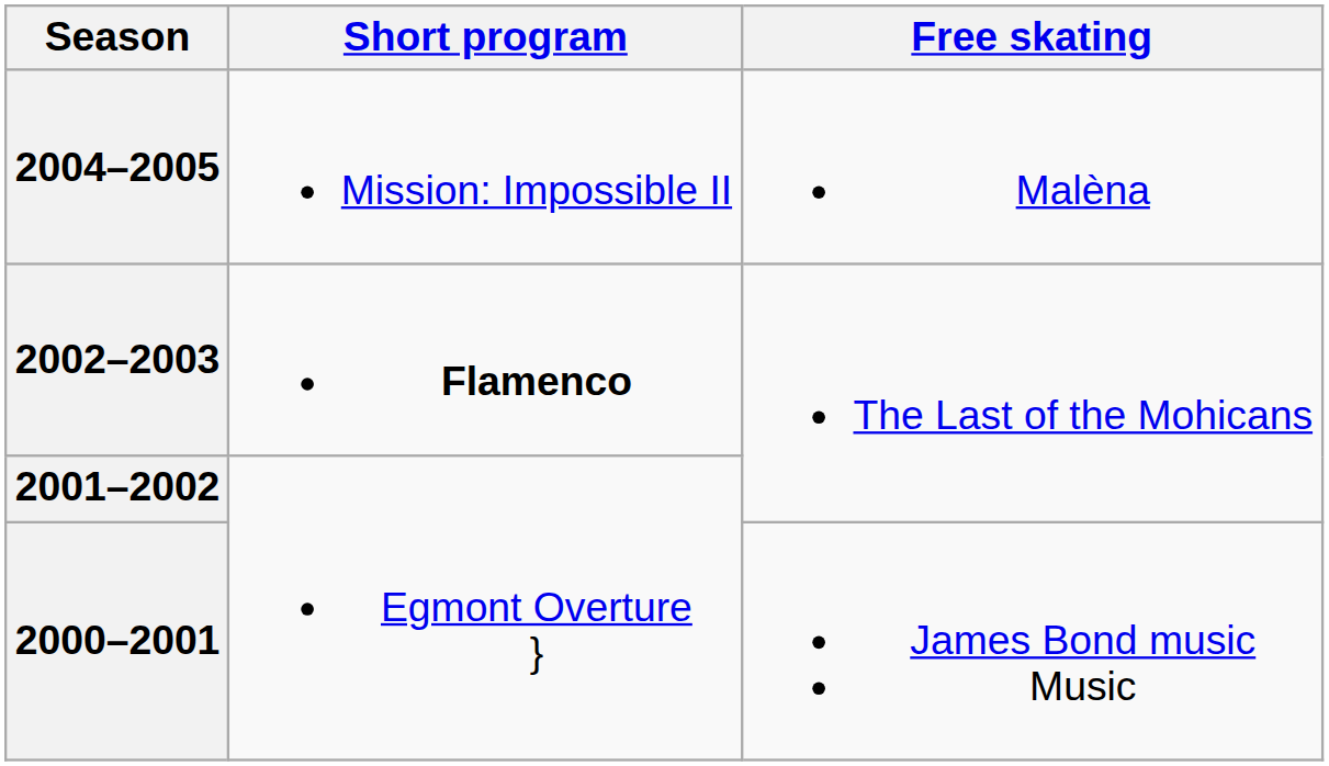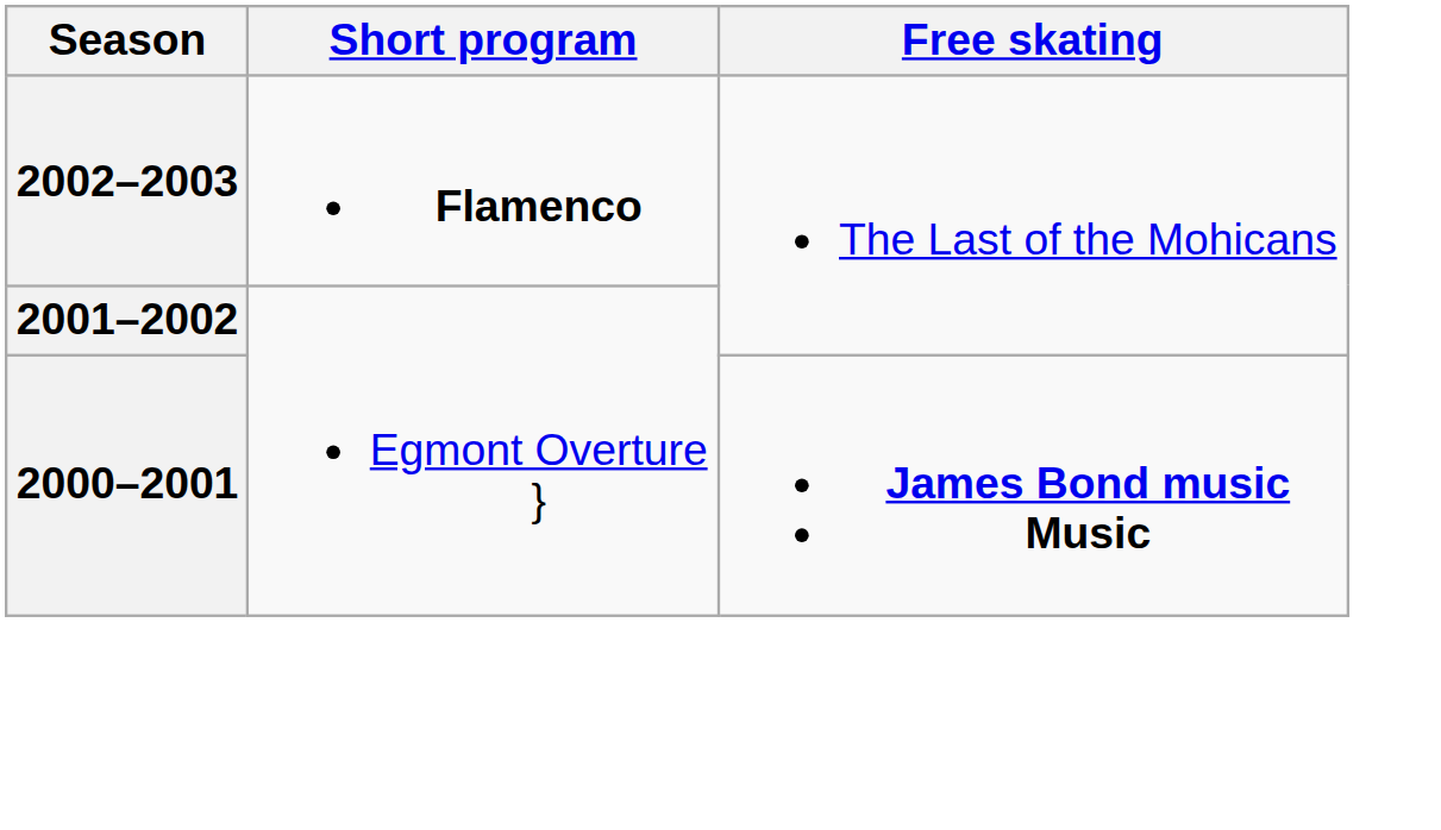 <table class=wikitable style=text-align:center>
 <tr>
 <th>Season</th>
 <th><a href='#'>Short program</a></th>
 <th><a href='#'>Free skating</a></th>
-</tr>
-<tr>
-<th>2004–2005 <br> </th>
-<td><br><ul><li><a href='#'>Mission: Impossible II</a> <br></li></ul></td>
-<td><br><ul><li><a href='#'>Malèna</a> <br></li></ul></td>
 </tr>
 <tr>
 <th>2002–2003 <br> </th>
 <td><strong><br><ul><li>Flamenco</li></ul></strong></td>
 <td rowspan=2><br><ul><li><a href='#'>The Last of the Mohicans</a> <br></li></ul></td>
 </tr>
 <tr>
 <th>2001–2002 <br> </th>
 <td rowspan=2><br><ul><li><a href='#'>Egmont Overture</a> <br>}</li></ul></td>
 </tr>
 <tr>
 <th>2000–2001 <br> </th>
-<td><br><ul><li><a href='#'>James Bond music</a></li><li>Music <br></li></ul></td>
+<td><strong><br><ul><li><a href='#'>James Bond music</a></li><li>Music <br></li></ul></strong></td>
 </tr>
 </table>
